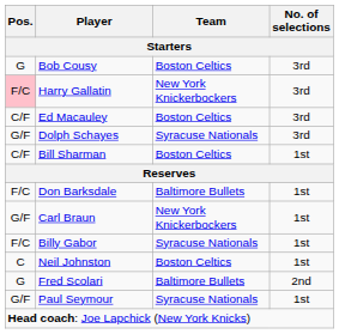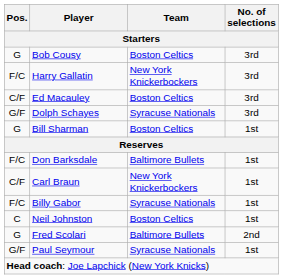 <table class="wikitable">
 <tr>
 <th scope="col" width="30px">Pos.</th>
 <th scope="col" width="150px">Player</th>
 <th scope="col" width="150px">Team</th>
 <th scope="col" width="75px">No. of selections</th>
 </tr>
 <tr>
 <th scope="col" colspan="4">Starters</th>
 </tr>
 <tr>
 <td style="text-align:center">G</td>
 <td><a href='#'>Bob Cousy</a></td>
 <td><a href='#'>Boston Celtics</a></td>
 <td style="text-align:center">3rd</td>
 </tr>
 <tr>
-<td style="background: pink; text-align:center">F/C</td>
+<td style="text-align:center">F/C</td>
 <td><a href='#'>Harry Gallatin</a></td>
 <td><a href='#'>New York Knickerbockers</a></td>
 <td style="text-align:center">3rd</td>
 </tr>
 <tr>
 <td style="text-align:center">C/F</td>
 <td><a href='#'>Ed Macauley</a></td>
 <td><a href='#'>Boston Celtics</a></td>
 <td style="text-align:center">3rd</td>
 </tr>
 <tr>
 <td style="text-align:center">G/F</td>
 <td><a href='#'>Dolph Schayes</a></td>
 <td><a href='#'>Syracuse Nationals</a></td>
 <td style="text-align:center">3rd</td>
 </tr>
 <tr>
-<td style="text-align:center">C/F</td>
+<td style="text-align:center">G</td>
 <td><a href='#'>Bill Sharman</a></td>
 <td><a href='#'>Boston Celtics</a></td>
 <td style="text-align:center">1st</td>
 </tr>
 <tr>
 <th scope="col" colspan="4">Reserves</th>
 </tr>
 <tr>
 <td style="text-align:center">F/C</td>
 <td><a href='#'>Don Barksdale</a></td>
 <td><a href='#'>Baltimore Bullets</a></td>
 <td style="text-align:center">1st</td>
 </tr>
 <tr>
-<td style="text-align:center">G/F</td>
+<td style="text-align:center">C/F</td>
 <td><a href='#'>Carl Braun</a></td>
 <td><a href='#'>New York Knickerbockers</a></td>
 <td style="text-align:center">1st</td>
 </tr>
 <tr>
 <td style="text-align:center">F/C</td>
 <td><a href='#'>Billy Gabor</a></td>
 <td><a href='#'>Syracuse Nationals</a></td>
 <td style="text-align:center">1st</td>
 </tr>
 <tr>
 <td style="text-align:center">C</td>
 <td><a href='#'>Neil Johnston</a></td>
 <td><a href='#'>Boston Celtics</a></td>
 <td style="text-align:center">1st</td>
 </tr>
 <tr>
 <td style="text-align:center">G</td>
 <td><a href='#'>Fred Scolari</a></td>
 <td><a href='#'>Baltimore Bullets</a></td>
 <td style="text-align:center">2nd</td>
 </tr>
 <tr>
 <td style="text-align:center">G/F</td>
 <td><a href='#'>Paul Seymour</a></td>
 <td><a href='#'>Syracuse Nationals</a></td>
 <td style="text-align:center">1st</td>
 </tr>
 <tr>
 <td colspan="4"><strong>Head coach</strong>: <a href='#'>Joe Lapchick</a> (<a href='#'>New York Knicks</a>)</td>
 </tr>
 </table>
